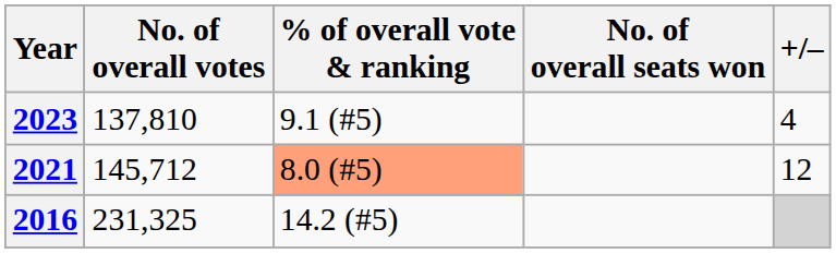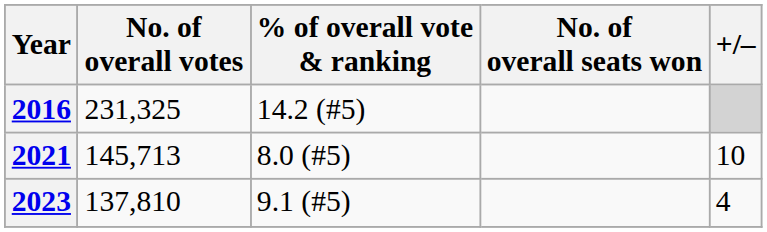 <table class=wikitable>
 <tr>
 <th>Year</th>
 <th>No. of<br>overall votes</th>
 <th>% of overall vote<br> & ranking</th>
 <th>No. of<br>overall seats won</th>
 <th>+/–</th>
 </tr>
 <tr>
+<th><a href='#'>2016</a></th>
+<td>231,325</td>
+<td>14.2 (#5)</td>
+<td></td>
+<td style="background:lightgrey;"></td>
+</tr>
+<tr>
+<th><a href='#'>2021</a></th>
+<td>145,713</td>
+<td>8.0 (#5)</td>
+<td></td>
+<td> 10</td>
+</tr>
+<tr>
 <th><a href='#'>2023</a></th>
 <td>137,810</td>
 <td>9.1 (#5)</td>
 <td></td>
 <td> 4</td>
 </tr>
-<tr>
-<th><a href='#'>2021</a></th>
-<td>145,712</td>
-<td style="background: lightsalmon;">8.0 (#5)</td>
-<td></td>
-<td> 12</td>
-</tr>
-<tr>
-<th><a href='#'>2016</a></th>
-<td>231,325</td>
-<td>14.2 (#5)</td>
-<td></td>
-<td style="background:lightgrey;"></td>
-</tr>
 </table>
